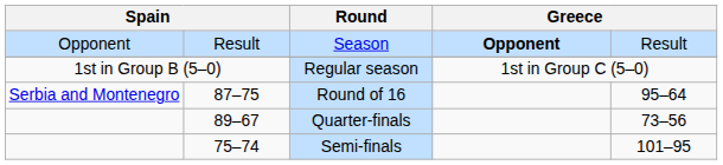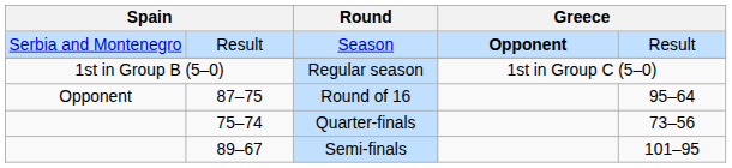 <table class="wikitable" style="text-align:center; white-space:nowrap;">
 <tr>
 <th colspan="2">Spain</th>
 <th>Round</th>
 <th colspan="2">Greece</th>
 </tr>
 <tr style="background:#C1E0FF;">
-<td style="width:25%;">Opponent</td>
+<td style="text-align:left;"> <a href='#'>Serbia and Montenegro</a></td>
 <td style="width:15%;">Result</td>
 <td><a href='#'>Season</a></td>
 <td style="width:25%;"><strong>Opponent</strong></td>
 <td style="width:15%;">Result</td>
 </tr>
 <tr>
 </tr>
 <tr>
 <td colspan=2>1st in Group B (5–0)</td>
 <td style="background:#C1E0FF;">Regular season</td>
 <td colspan=2>1st in Group C (5–0)</td>
 </tr>
 <tr>
-<td style="text-align:left;"> <a href='#'>Serbia and Montenegro</a></td>
+<td style="width:25%;">Opponent</td>
 <td>87–75</td>
 <td style="background:#C1E0FF;">Round of 16</td>
 <td style="text-align:left;"></td>
 <td>95–64</td>
 </tr>
 <tr>
 <td style="text-align:left;"></td>
-<td>89–67</td>
+<td>75–74</td>
 <td style="background:#C1E0FF;">Quarter-finals</td>
 <td style="text-align:left;"></td>
 <td>73–56</td>
 </tr>
 <tr>
 <td style="text-align:left;"></td>
-<td>75–74</td>
+<td>89–67</td>
 <td style="background:#C1E0FF;">Semi-finals</td>
 <td style="text-align:left;"></td>
 <td>101–95</td>
 </tr>
 </table>
